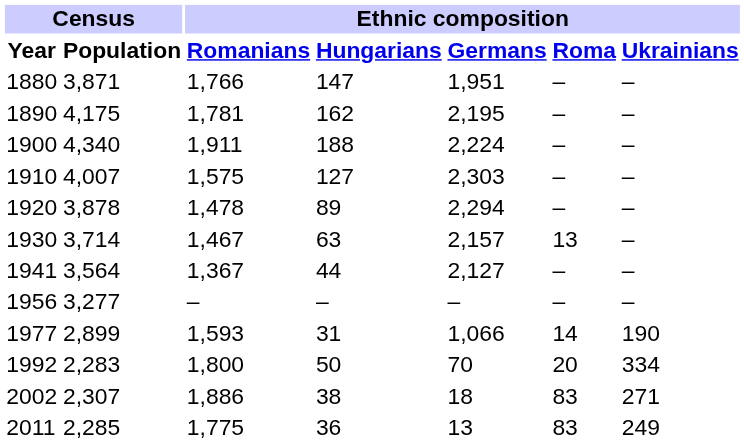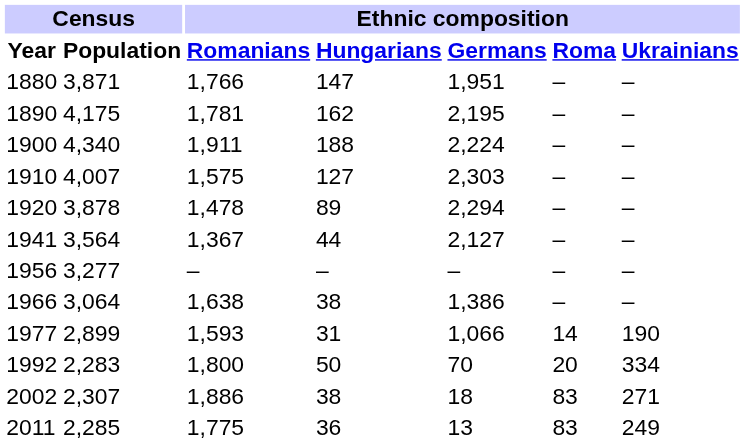 <table class="toccolours">
 <tr>
 <th align="center" colspan="2" style="background:#ccccff;">Census</th>
 <th align="center" colspan="5" style="background:#ccccff;">Ethnic composition</th>
 </tr>
 <tr>
 <th>Year</th>
 <th>Population</th>
 <th><a href='#'>Romanians</a></th>
 <th><a href='#'>Hungarians</a></th>
 <th><a href='#'>Germans</a></th>
 <th><a href='#'>Roma</a></th>
 <th><a href='#'>Ukrainians</a></th>
 </tr>
 <tr>
 <td>1880</td>
 <td>3,871</td>
 <td>1,766</td>
 <td>147</td>
 <td>1,951</td>
 <td>–</td>
 <td>–</td>
 </tr>
 <tr>
 <td>1890</td>
 <td>4,175</td>
 <td>1,781</td>
 <td>162</td>
 <td>2,195</td>
 <td>–</td>
 <td>–</td>
 </tr>
 <tr>
 <td>1900</td>
 <td>4,340</td>
 <td>1,911</td>
 <td>188</td>
 <td>2,224</td>
 <td>–</td>
 <td>–</td>
 </tr>
 <tr>
 <td>1910</td>
 <td>4,007</td>
 <td>1,575</td>
 <td>127</td>
 <td>2,303</td>
 <td>–</td>
 <td>–</td>
 </tr>
 <tr>
 <td>1920</td>
 <td>3,878</td>
 <td>1,478</td>
 <td>89</td>
 <td>2,294</td>
 <td>–</td>
 <td>–</td>
 </tr>
 <tr>
-<td>1930</td>
-<td>3,714</td>
-<td>1,467</td>
-<td>63</td>
-<td>2,157</td>
-<td>13</td>
-<td>–</td>
-</tr>
-<tr>
 <td>1941</td>
 <td>3,564</td>
 <td>1,367</td>
 <td>44</td>
 <td>2,127</td>
 <td>–</td>
 <td>–</td>
 </tr>
 <tr>
 <td>1956</td>
 <td>3,277</td>
 <td>–</td>
 <td>–</td>
 <td>–</td>
+<td>–</td>
+<td>–</td>
+</tr>
+<tr>
+<td>1966</td>
+<td>3,064</td>
+<td>1,638</td>
+<td>38</td>
+<td>1,386</td>
 <td>–</td>
 <td>–</td>
 </tr>
 <tr>
 <td>1977</td>
 <td>2,899</td>
 <td>1,593</td>
 <td>31</td>
 <td>1,066</td>
 <td>14</td>
 <td>190</td>
 </tr>
 <tr>
 <td>1992</td>
 <td>2,283</td>
 <td>1,800</td>
 <td>50</td>
 <td>70</td>
 <td>20</td>
 <td>334</td>
 </tr>
 <tr>
 <td>2002</td>
 <td>2,307</td>
 <td>1,886</td>
 <td>38</td>
 <td>18</td>
 <td>83</td>
 <td>271</td>
 </tr>
 <tr>
 <td>2011</td>
 <td>2,285</td>
 <td>1,775</td>
 <td>36</td>
 <td>13</td>
 <td>83</td>
 <td>249</td>
 </tr>
 </table>
